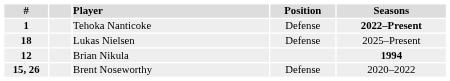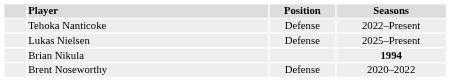 <table width=75%>
 <tr bgcolor="#dddddd">
-<th width=10%>#</th>
 <th width=5%></th>
 <td align=left!!width=10%><strong>Player</strong></td>
 <th width=15%>Position</th>
 <th width=25%>Seasons</th>
 </tr>
 <tr bgcolor="#eeeeee">
-<td align=center><strong>1</strong></td>
 <td align=center></td>
 <td>Tehoka Nanticoke</td>
 <td align=center>Defense</td>
-<td align=center><strong>2022–Present</strong></td>
+<td align=center>2022–Present</td>
 </tr>
 <tr bgcolor="#eeeeee">
-<td align=center><strong>18</strong></td>
 <td align=center></td>
 <td>Lukas Nielsen</td>
 <td align=center>Defense</td>
 <td align=center>2025–Present</td>
 </tr>
 <tr bgcolor="#eeeeee">
-<td align=center><strong>12</strong></td>
 <td align=center></td>
 <td>Brian Nikula</td>
 <td align=center></td>
 <td align=center><strong>1994</strong></td>
 </tr>
 <tr bgcolor="#eeeeee">
-<td align=center><strong>15, 26</strong></td>
 <td align=center></td>
 <td>Brent Noseworthy</td>
 <td align=center>Defense</td>
 <td align=center>2020–2022</td>
 </tr>
 </table>
